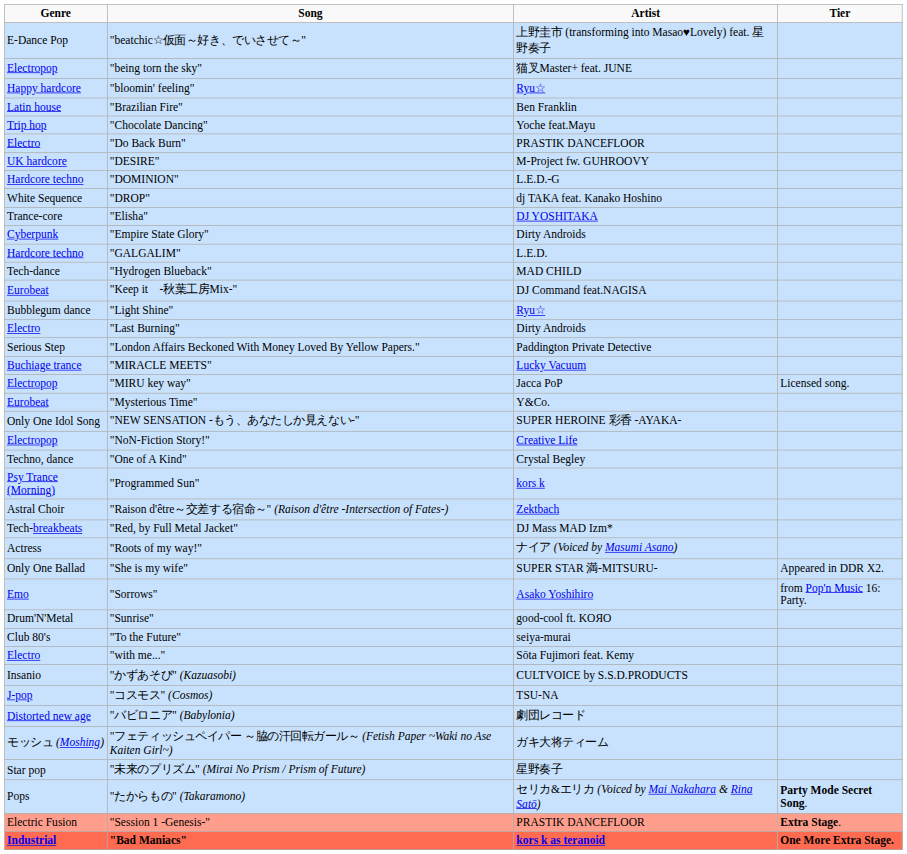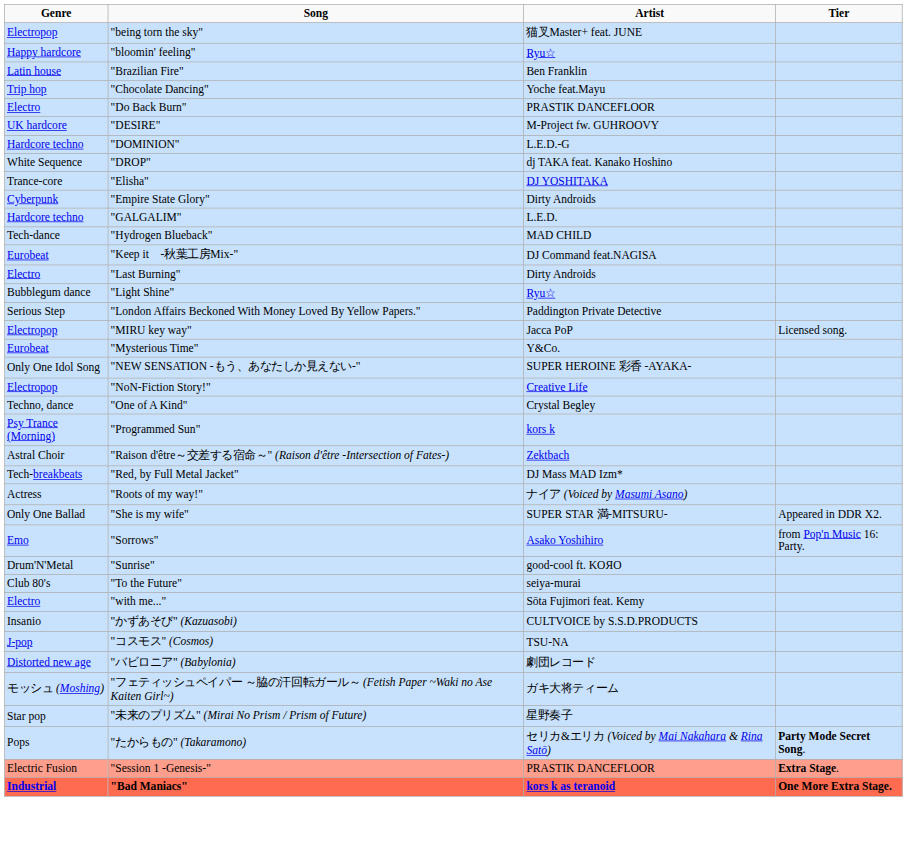 <table class="wikitable sortable">
 <tr>
 <th style="background:#F9F9F9;">Genre</th>
 <th style="background:#F9F9F9;">Song</th>
 <th style="background:#F9F9F9;">Artist</th>
 <th style="background:#F9F9F9;">Tier</th>
-</tr>
-<tr style="background:#C8E2FD;">
-<td>E-Dance Pop</td>
-<td>"beatchic☆仮面～好き、でいさせて～"</td>
-<td>上野圭市 (transforming into Masao♥Lovely) feat. 星野奏子</td>
-<td></td>
 </tr>
 <tr style="background:#C8E2FD;">
 <td><a href='#'>Electropop</a></td>
 <td>"being torn the sky"</td>
 <td>猫叉Master+ feat. JUNE</td>
 <td></td>
 </tr>
 <tr style="background:#C8E2FD;">
 <td><a href='#'>Happy hardcore</a></td>
 <td>"bloomin' feeling"</td>
 <td><a href='#'>Ryu☆</a></td>
 <td></td>
 </tr>
 <tr style="background:#C8E2FD;">
 <td><a href='#'>Latin house</a></td>
 <td>"Brazilian Fire"</td>
 <td>Ben Franklin</td>
 <td></td>
 </tr>
 <tr style="background:#C8E2FD;">
 <td><a href='#'>Trip hop</a></td>
 <td>"Chocolate Dancing"</td>
 <td>Yoche feat.Mayu</td>
 <td></td>
 </tr>
 <tr style="background:#C8E2FD;">
 <td><a href='#'>Electro</a></td>
 <td>"Do Back Burn"</td>
 <td>PRASTIK DANCEFLOOR</td>
 <td></td>
 </tr>
 <tr style="background:#C8E2FD;">
 <td><a href='#'>UK hardcore</a></td>
 <td>"DESIRE"</td>
 <td>M-Project fw. GUHROOVY</td>
 <td></td>
 </tr>
 <tr style="background:#C8E2FD;">
 <td><a href='#'>Hardcore techno</a></td>
 <td>"DOMINION"</td>
 <td>L.E.D.-G</td>
 <td></td>
 </tr>
 <tr style="background:#C8E2FD;">
 <td>White Sequence</td>
 <td>"DROP"</td>
 <td>dj TAKA feat. Kanako Hoshino</td>
 <td></td>
 </tr>
 <tr style="background:#C8E2FD;">
 <td>Trance-core</td>
 <td>"Elisha"</td>
 <td><a href='#'>DJ YOSHITAKA</a></td>
 <td></td>
 </tr>
 <tr style="background:#C8E2FD;">
 <td><a href='#'>Cyberpunk</a></td>
 <td>"Empire State Glory"</td>
 <td>Dirty Androids</td>
 <td></td>
 </tr>
 <tr style="background:#C8E2FD;">
 <td><a href='#'>Hardcore techno</a></td>
 <td>"GALGALIM"</td>
 <td>L.E.D.</td>
 <td></td>
 </tr>
 <tr style="background:#C8E2FD;">
 <td>Tech-dance</td>
 <td>"Hydrogen Blueback"</td>
 <td>MAD CHILD</td>
 <td></td>
 </tr>
 <tr style="background:#C8E2FD;">
 <td><a href='#'>Eurobeat</a></td>
 <td>"Keep it　-秋葉工房Mix-"</td>
 <td>DJ Command feat.NAGISA</td>
 <td></td>
 </tr>
 <tr style="background:#C8E2FD;">
+<td><a href='#'>Electro</a></td>
+<td>"Last Burning"</td>
+<td>Dirty Androids</td>
+<td></td>
+</tr>
+<tr style="background:#C8E2FD;">
 <td>Bubblegum dance</td>
 <td>"Light Shine"</td>
 <td><a href='#'>Ryu☆</a></td>
 <td></td>
 </tr>
 <tr style="background:#C8E2FD;">
-<td><a href='#'>Electro</a></td>
-<td>"Last Burning"</td>
-<td>Dirty Androids</td>
-<td></td>
-</tr>
-<tr style="background:#C8E2FD;">
 <td>Serious Step</td>
 <td>"London Affairs Beckoned With Money Loved By Yellow Papers."</td>
 <td>Paddington Private Detective</td>
-<td></td>
-</tr>
-<tr style="background:#C8E2FD;">
-<td><a href='#'>Buchiage trance</a></td>
-<td>"MIRACLE MEETS"</td>
-<td><a href='#'>Lucky Vacuum</a></td>
 <td></td>
 </tr>
 <tr style="background:#C8E2FD;">
 <td><a href='#'>Electropop</a></td>
 <td>"MIRU key way"</td>
 <td>Jacca PoP</td>
 <td>Licensed song.</td>
 </tr>
 <tr style="background:#C8E2FD;">
 <td><a href='#'>Eurobeat</a></td>
 <td>"Mysterious Time"</td>
 <td>Y&Co.</td>
 <td></td>
 </tr>
 <tr style="background:#C8E2FD;">
 <td>Only One Idol Song</td>
 <td>"NEW SENSATION -もう、あなたしか見えない-"</td>
 <td>SUPER HEROINE 彩香 -AYAKA-</td>
 <td></td>
 </tr>
 <tr style="background:#C8E2FD;">
 <td><a href='#'>Electropop</a></td>
 <td>"NoN-Fiction Story!"</td>
 <td><a href='#'>Creative Life</a></td>
 <td></td>
 </tr>
 <tr style="background:#C8E2FD;">
 <td>Techno, dance</td>
 <td>"One of A Kind"</td>
 <td>Crystal Begley</td>
 <td></td>
 </tr>
 <tr style="background:#C8E2FD;">
 <td><a href='#'>Psy Trance (Morning)</a></td>
 <td>"Programmed Sun"</td>
 <td><a href='#'>kors k</a></td>
 <td></td>
 </tr>
 <tr style="background:#C8E2FD;">
 <td>Astral Choir</td>
 <td>"Raison d'être～交差する宿命～" <em>(Raison d'être -Intersection of Fates-)</em></td>
 <td><a href='#'>Zektbach</a></td>
 <td></td>
 </tr>
 <tr style="background:#C8E2FD;">
 <td>Tech-<a href='#'>breakbeats</a></td>
 <td>"Red, by Full Metal Jacket"</td>
 <td>DJ Mass MAD Izm*</td>
 <td></td>
 </tr>
 <tr style="background:#C8E2FD;">
 <td>Actress</td>
 <td>"Roots of my way!"</td>
 <td>ナイア <em>(Voiced by <a href='#'>Masumi Asano</a>)</em></td>
 <td></td>
 </tr>
 <tr style="background:#C8E2FD;">
 <td>Only One Ballad</td>
 <td>"She is my wife"</td>
 <td>SUPER STAR 満-MITSURU-</td>
 <td>Appeared in DDR X2.</td>
 </tr>
 <tr style="background:#C8E2FD;">
 <td><a href='#'>Emo</a></td>
 <td>"Sorrows"</td>
 <td><a href='#'>Asako Yoshihiro</a></td>
 <td>from <a href='#'>Pop'n Music</a> 16: Party.</td>
 </tr>
 <tr style="background:#C8E2FD;">
 <td>Drum'N'Metal</td>
 <td>"Sunrise"</td>
 <td>good-cool ft. KOЯO</td>
 <td></td>
 </tr>
 <tr style="background:#C8E2FD;">
 <td>Club 80's</td>
 <td>"To the Future"</td>
 <td>seiya-murai</td>
 <td></td>
 </tr>
 <tr style="background:#C8E2FD;">
 <td><a href='#'>Electro</a></td>
 <td>"with me..."</td>
 <td>Sōta Fujimori feat. Kemy</td>
 <td></td>
 </tr>
 <tr style="background:#C8E2FD;">
 <td>Insanio</td>
 <td>"かずあそび" <em>(Kazuasobi)</em></td>
 <td>CULTVOICE by S.S.D.PRODUCTS</td>
 <td></td>
 </tr>
 <tr style="background:#C8E2FD;">
 <td><a href='#'>J-pop</a></td>
 <td>"コスモス" <em>(Cosmos)</em></td>
 <td>TSU-NA</td>
 <td></td>
 </tr>
 <tr style="background:#C8E2FD;">
 <td><a href='#'>Distorted new age</a></td>
 <td>"バビロニア" <em>(Babylonia)</em></td>
 <td>劇団レコード</td>
 <td></td>
 </tr>
 <tr style="background:#C8E2FD;">
 <td>モッシュ <em>(<a href='#'>Moshing</a>)</em></td>
 <td>"フェティッシュペイパー ～脇の汗回転ガール～ <em>(Fetish Paper ~Waki no Ase Kaiten Girl~)</em></td>
 <td>ガキ大将ティーム</td>
 <td></td>
 </tr>
 <tr style="background:#C8E2FD;">
 <td>Star pop</td>
 <td>"未来のプリズム" <em>(Mirai No Prism / Prism of Future)</em></td>
 <td>星野奏子</td>
 <td></td>
 </tr>
 <tr style="background:#C8E2FD;">
 <td>Pops</td>
 <td>"たからもの" <em>(Takaramono)</em></td>
 <td>セリカ&エリカ <em>(Voiced by <a href='#'>Mai Nakahara</a> & <a href='#'>Rina Satō</a>)</em></td>
 <td><strong>Party Mode Secret Song</strong>.</td>
 </tr>
 <tr style="background:#FF9E8C">
 <td>Electric Fusion</td>
 <td>"Session 1 -Genesis-"</td>
 <td>PRASTIK DANCEFLOOR</td>
 <td><strong>Extra Stage</strong>.</td>
 </tr>
 <tr style="background:#FF6B51; font-weight: bold;">
 <td><a href='#'>Industrial</a></td>
 <td>"Bad Maniacs"</td>
 <td><a href='#'>kors k as teranoid</a></td>
 <td><strong>One More Extra Stage</strong>.</td>
 </tr>
 </table>
